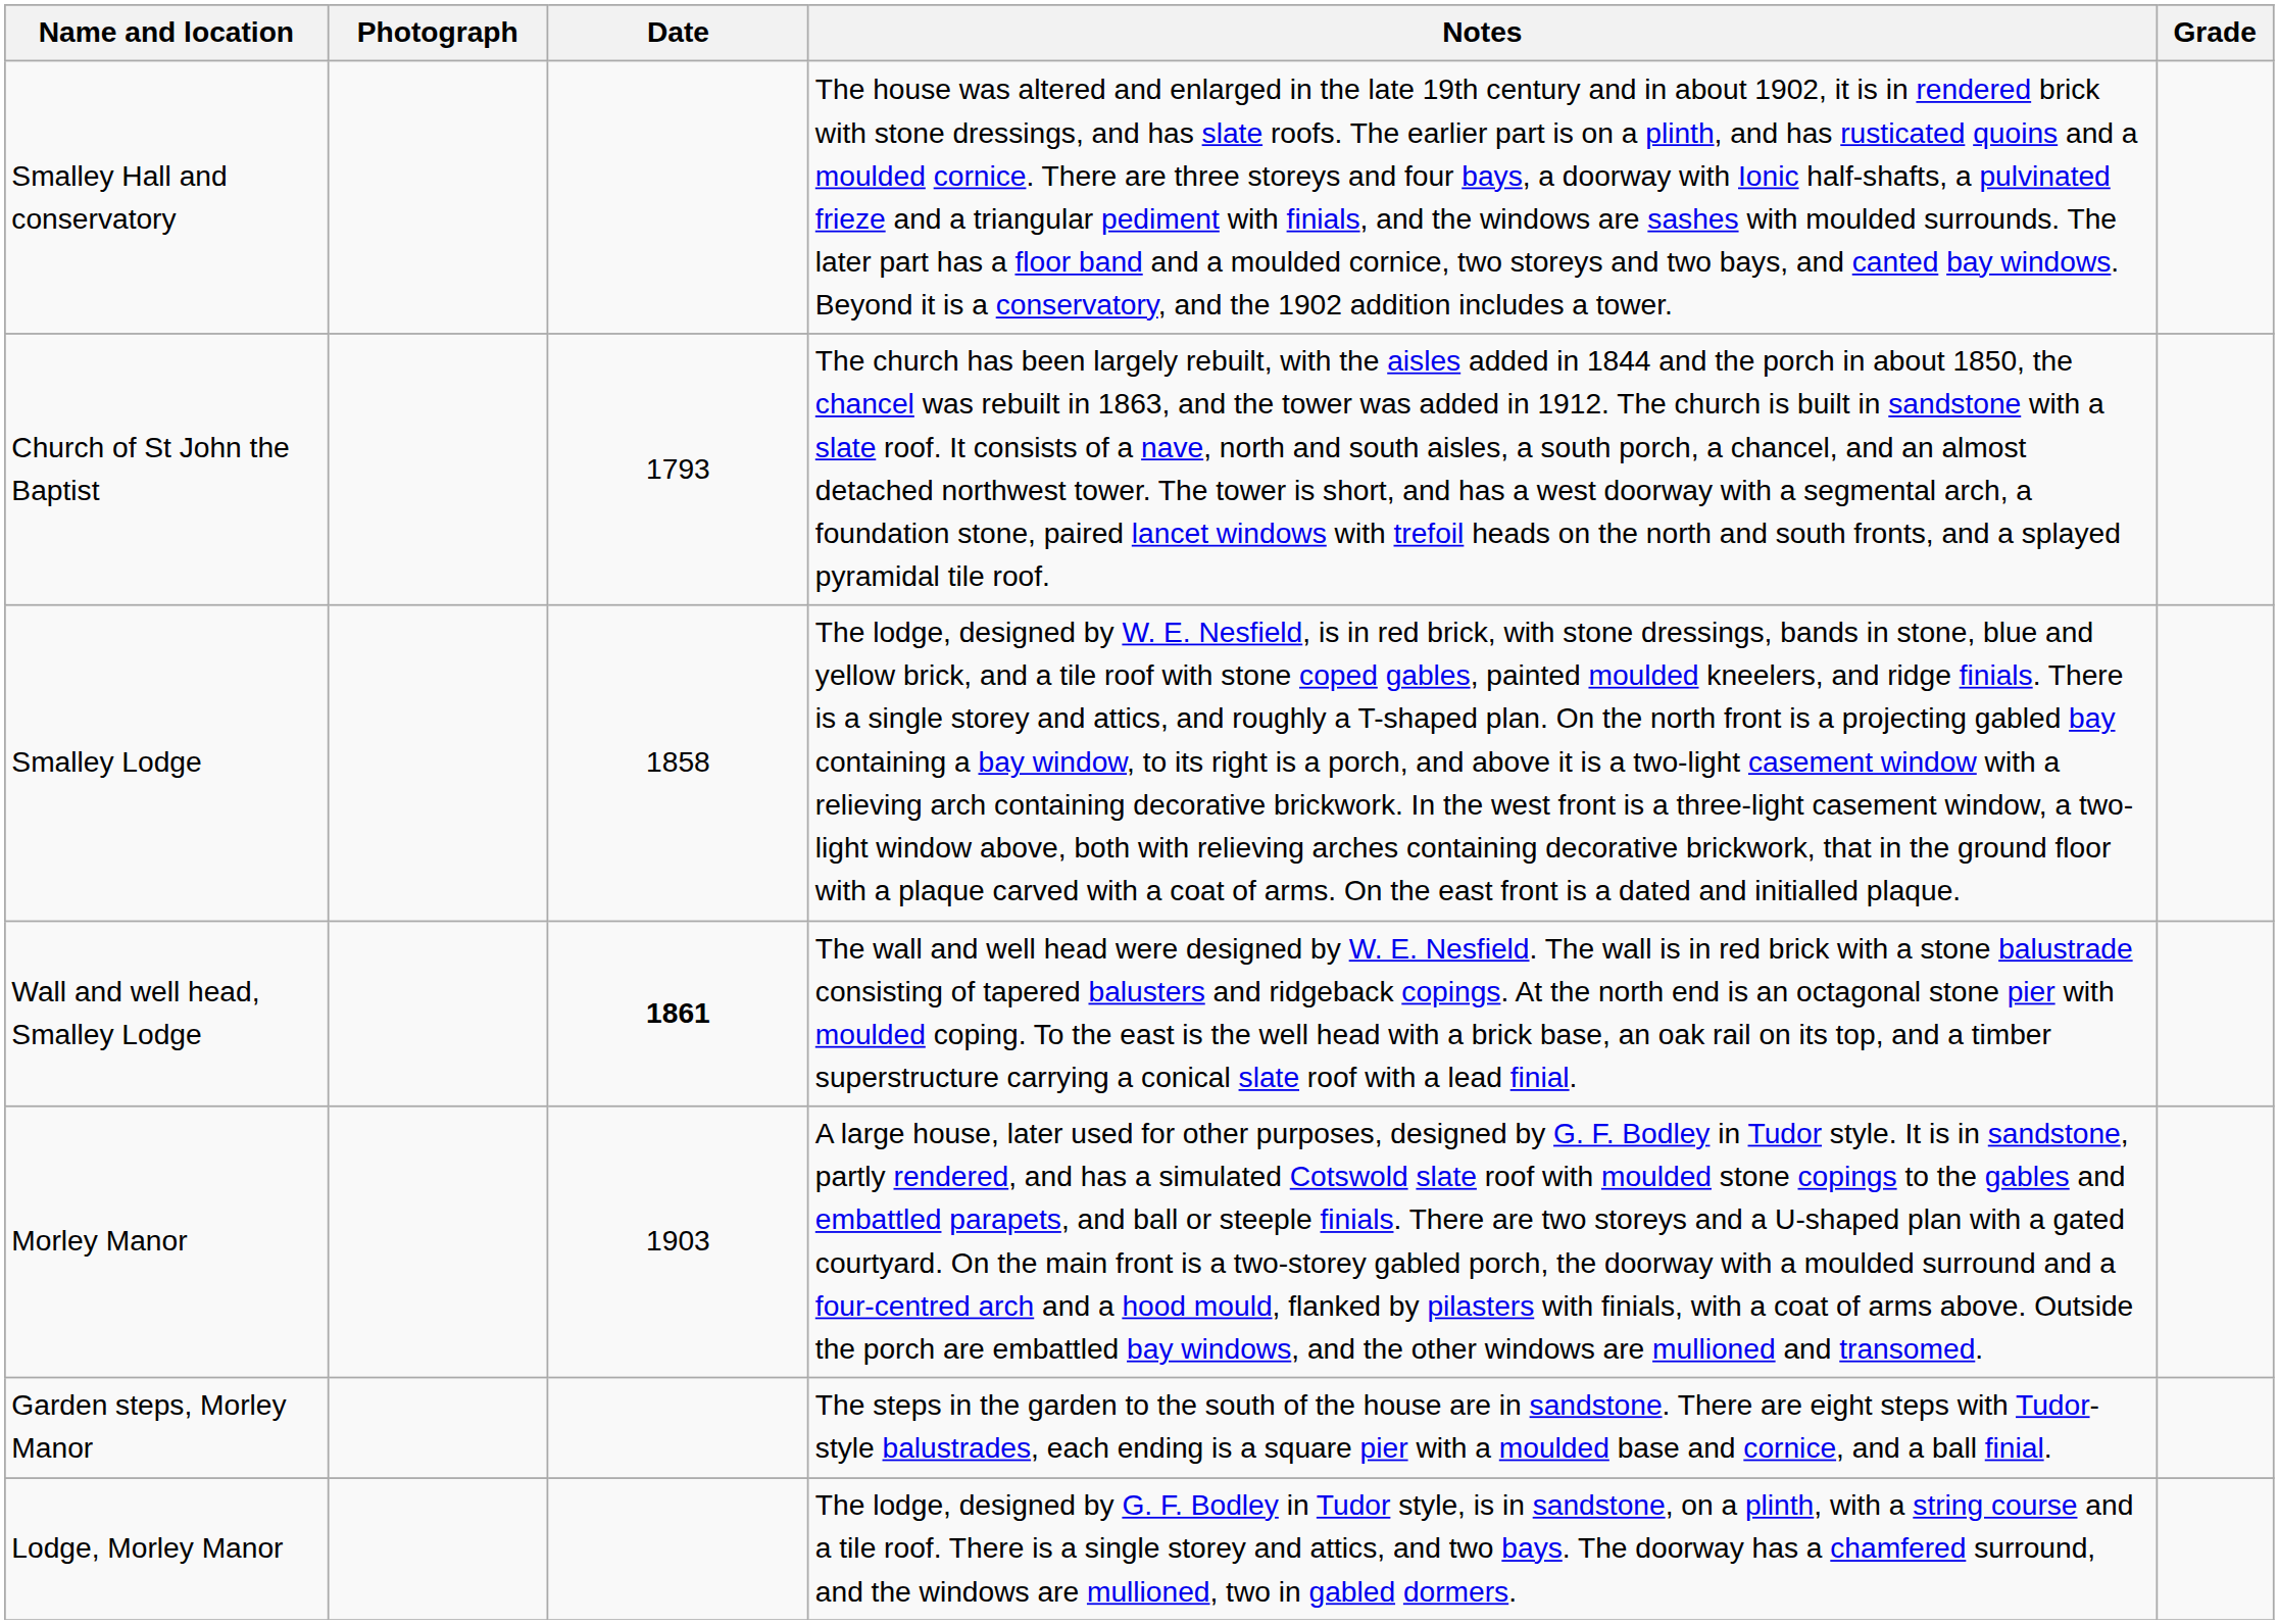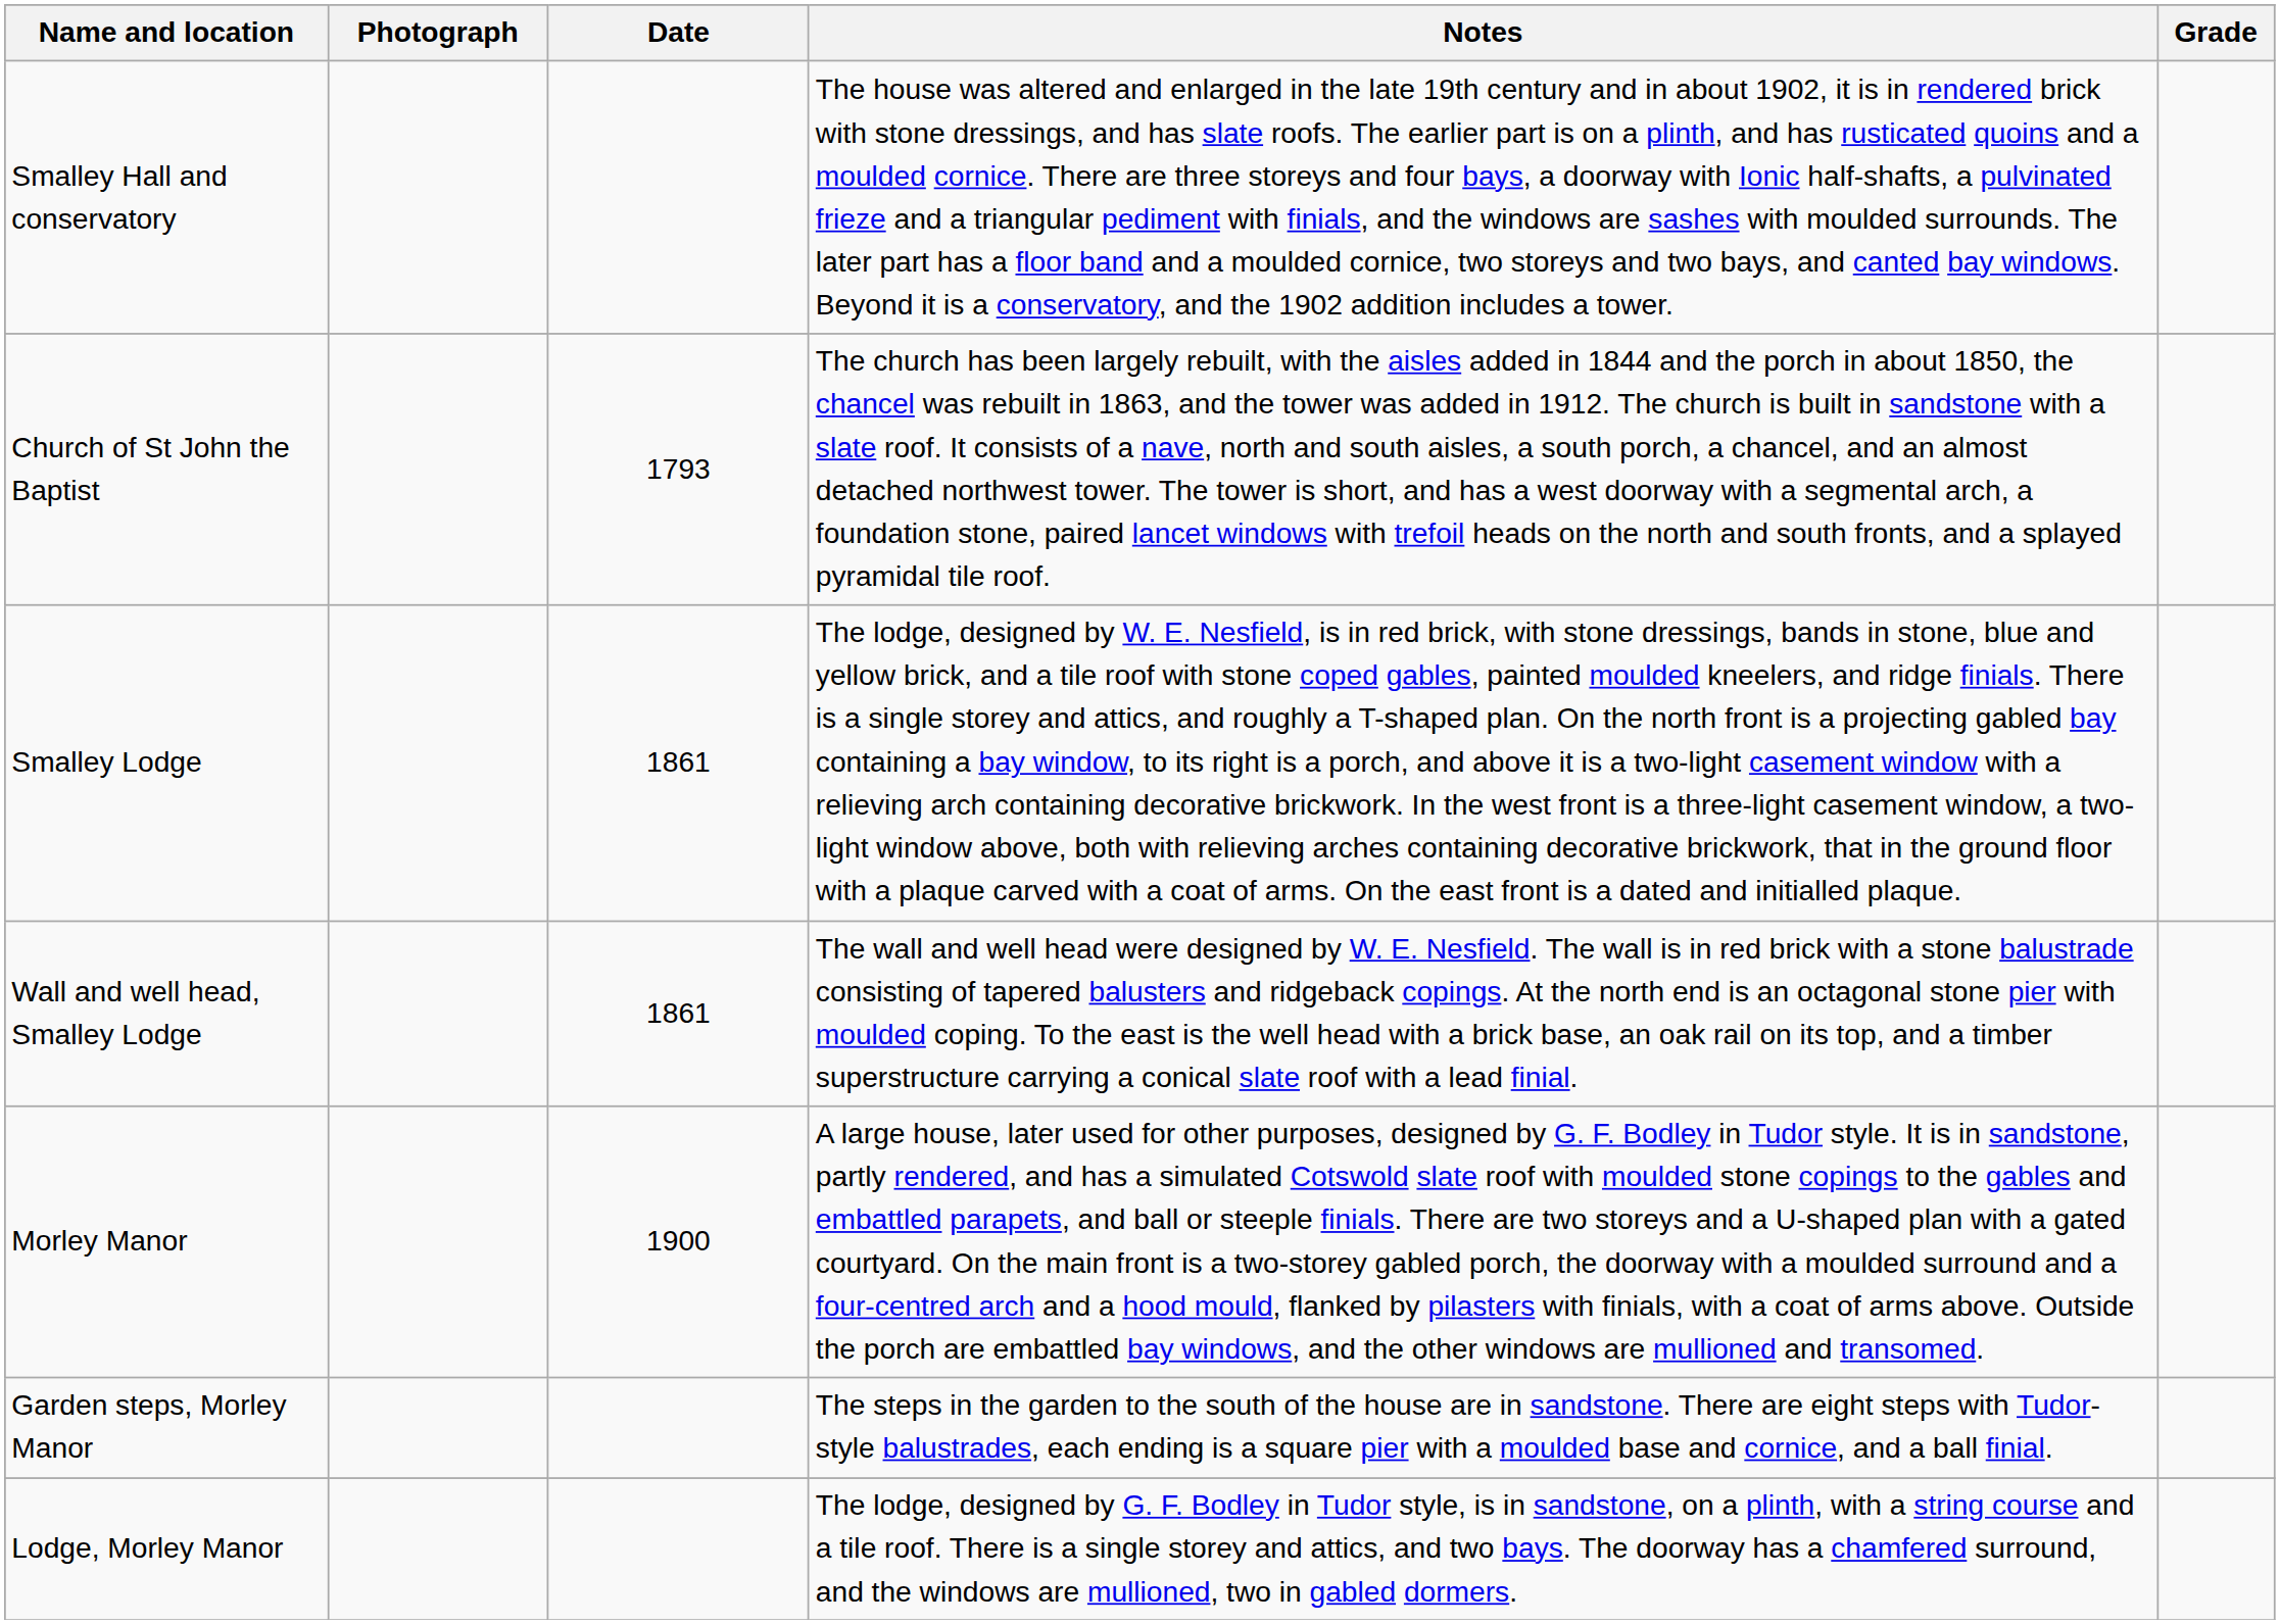 <table class="wikitable sortable plainrowheaders" style="width:100%; border:0; text-align:left; line-height:150%;">
 <tr>
 <th scope="col"  style="width:150px">Name and location</th>
 <th scope="col"  style="width:100px" class="unsortable">Photograph</th>
 <th scope="col"  style="width:120px">Date</th>
 <th scope="col"  style="width:650px" class="unsortable">Notes</th>
 <th scope="col"  style="width:50px">Grade</th>
 </tr>
 <tr>
 <td>Smalley Hall and conservatory<br><small></small></td>
 <td></td>
 <td align="center"></td>
 <td>The house was altered and enlarged in the late 19th century and in about 1902, it is in <a href='#'>rendered</a> brick with stone dressings, and has <a href='#'>slate</a> roofs.  The earlier part is on a <a href='#'>plinth</a>, and has <a href='#'>rusticated</a> <a href='#'>quoins</a> and a <a href='#'>moulded</a> <a href='#'>cornice</a>.  There are three storeys and four <a href='#'>bays</a>, a doorway with <a href='#'>Ionic</a> half-shafts, a <a href='#'>pulvinated frieze</a> and a triangular <a href='#'>pediment</a> with <a href='#'>finials</a>, and the windows are <a href='#'>sashes</a> with moulded surrounds.  The later part has a <a href='#'>floor band</a> and a moulded cornice, two storeys and two bays, and <a href='#'>canted</a> <a href='#'>bay windows</a>.  Beyond it is a <a href='#'>conservatory</a>, and the 1902 addition includes a tower.</td>
 <td align="center" ></td>
 </tr>
 <tr>
 <td>Church of St John the Baptist<br><small></small></td>
 <td></td>
 <td align="center">1793</td>
 <td>The church has been largely rebuilt, with the <a href='#'>aisles</a> added in 1844 and the porch in about 1850, the <a href='#'>chancel</a> was rebuilt in 1863, and the tower was added in 1912.  The church is built in <a href='#'>sandstone</a> with a <a href='#'>slate</a> roof.  It consists of a <a href='#'>nave</a>, north and south aisles, a south porch, a chancel, and an almost detached northwest tower.  The tower is short, and has a west doorway with a segmental arch, a foundation stone, paired <a href='#'>lancet windows</a> with <a href='#'>trefoil</a> heads on the north and south fronts, and a splayed pyramidal tile roof.</td>
 <td align="center" ></td>
 </tr>
 <tr>
 <td>Smalley Lodge<br><small></small></td>
 <td></td>
-<td align="center">1858</td>
+<td align="center">1861</td>
 <td>The lodge, designed by <a href='#'>W. E. Nesfield</a>, is in red brick, with stone dressings, bands in stone, blue and yellow brick, and a tile roof with stone <a href='#'>coped</a> <a href='#'>gables</a>, painted <a href='#'>moulded</a> kneelers, and ridge <a href='#'>finials</a>.  There is a single storey and attics, and roughly a T-shaped plan.  On the north front is a projecting gabled <a href='#'>bay</a> containing a <a href='#'>bay window</a>, to its right is a porch, and above it is a two-light <a href='#'>casement window</a> with a relieving arch containing decorative brickwork.  In the west front is a three-light casement window, a two-light window above, both with relieving arches containing decorative brickwork, that in the ground floor with a plaque carved with a coat of arms.  On the east front is a dated and initialled plaque.</td>
 <td align="center" ></td>
 </tr>
 <tr>
 <td>Wall and well head, Smalley Lodge<br><small></small></td>
 <td></td>
-<td align="center"><strong>1861</strong></td>
+<td align="center">1861</td>
 <td>The wall and well head were designed by <a href='#'>W. E. Nesfield</a>.  The wall is in red brick with a stone <a href='#'>balustrade</a> consisting of tapered <a href='#'>balusters</a> and ridgeback <a href='#'>copings</a>.  At the north end is an octagonal stone <a href='#'>pier</a> with <a href='#'>moulded</a> coping.  To the east is the well head with a brick base, an oak rail on its top, and a timber superstructure carrying a conical <a href='#'>slate</a> roof with a lead <a href='#'>finial</a>.</td>
 <td align="center" ></td>
 </tr>
 <tr>
 <td>Morley Manor<br><small></small></td>
 <td></td>
-<td align="center">1903</td>
+<td align="center">1900</td>
 <td>A large house, later used for other purposes, designed by <a href='#'>G. F. Bodley</a> in <a href='#'>Tudor</a> style.  It is in <a href='#'>sandstone</a>, partly <a href='#'>rendered</a>, and has a simulated <a href='#'>Cotswold</a> <a href='#'>slate</a> roof with <a href='#'>moulded</a> stone <a href='#'>copings</a> to the <a href='#'>gables</a> and <a href='#'>embattled</a> <a href='#'>parapets</a>, and ball or steeple <a href='#'>finials</a>.  There are two storeys and a U-shaped plan with a gated courtyard.  On the main front is a two-storey gabled porch, the doorway with a moulded surround and a <a href='#'>four-centred arch</a> and a <a href='#'>hood mould</a>, flanked by <a href='#'>pilasters</a> with finials, with a coat of arms above.  Outside the porch are embattled <a href='#'>bay windows</a>, and the other windows are <a href='#'>mullioned</a> and <a href='#'>transomed</a>.</td>
 <td align="center" ></td>
 </tr>
 <tr>
 <td>Garden steps, Morley Manor<br><small></small></td>
 <td></td>
 <td align="center"></td>
 <td>The steps in the garden to the south of the house are in <a href='#'>sandstone</a>.  There are eight steps with <a href='#'>Tudor</a>-style <a href='#'>balustrades</a>, each ending is a square <a href='#'>pier</a> with a <a href='#'>moulded</a> base and <a href='#'>cornice</a>, and a ball <a href='#'>finial</a>.</td>
 <td align="center" ></td>
 </tr>
 <tr>
 <td>Lodge, Morley Manor<br><small></small></td>
 <td></td>
 <td align="center"></td>
 <td>The lodge, designed by <a href='#'>G. F. Bodley</a> in <a href='#'>Tudor</a> style, is in <a href='#'>sandstone</a>, on a <a href='#'>plinth</a>, with a <a href='#'>string course</a> and a tile roof.  There is a single storey and attics, and two <a href='#'>bays</a>.  The doorway has a <a href='#'>chamfered</a> surround, and the windows are <a href='#'>mullioned</a>, two in <a href='#'>gabled</a> <a href='#'>dormers</a>.</td>
 <td align="center" ></td>
 </tr>
 <tr>
 </tr>
 </table>
